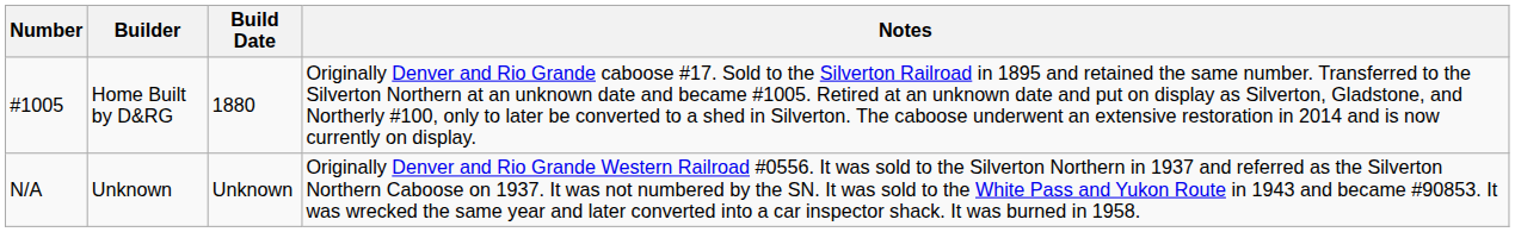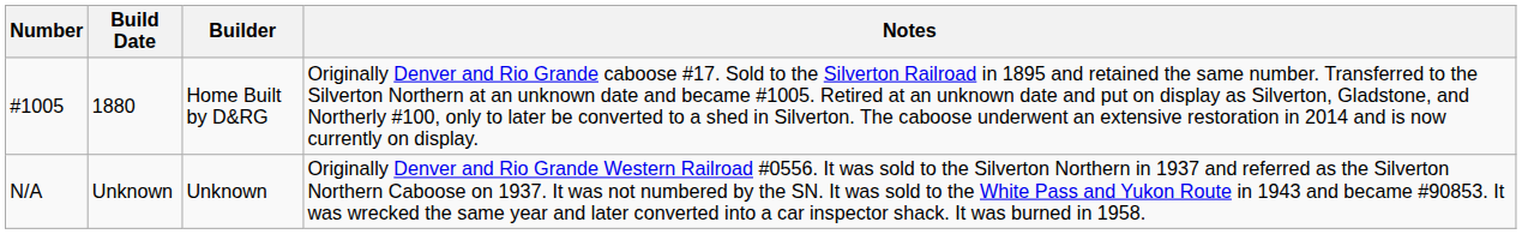 <table class="wikitable">
 <tr>
 <th>Number</th>
+<th>Build Date</th>
 <th>Builder</th>
-<th>Build Date</th>
 <th>Notes</th>
 </tr>
 <tr>
 <td>#1005</td>
+<td>1880</td>
 <td>Home Built by D&RG</td>
-<td>1880</td>
 <td>Originally <a href='#'>Denver and Rio Grande</a> caboose #17. Sold to the <a href='#'>Silverton Railroad</a> in 1895 and retained the same number. Transferred to the Silverton Northern at an unknown date and became #1005. Retired at an unknown date and put on display as Silverton, Gladstone, and Northerly #100, only to later be converted to a shed in Silverton. The caboose underwent an extensive restoration in 2014 and is now currently on display.</td>
 </tr>
 <tr>
 <td>N/A</td>
 <td>Unknown</td>
 <td>Unknown</td>
 <td>Originally <a href='#'>Denver and Rio Grande Western Railroad</a> #0556. It was sold to the Silverton Northern in 1937 and referred as the Silverton Northern Caboose on 1937. It was not numbered by the SN. It was sold to the <a href='#'>White Pass and Yukon Route</a> in 1943 and became #90853. It was wrecked the same year and later converted into a car inspector shack. It was burned in 1958.</td>
 </tr>
 </table>
